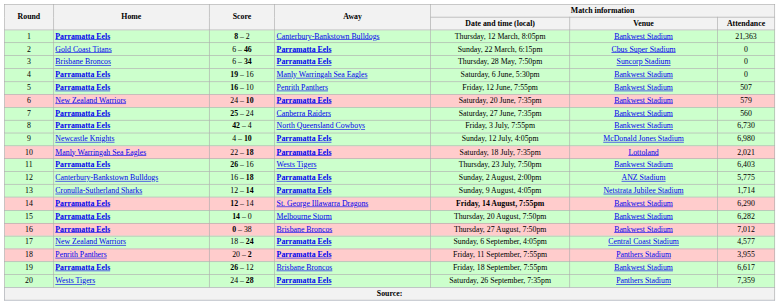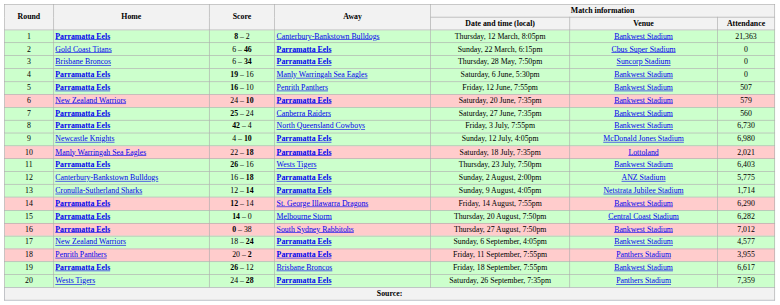 <table class="wikitable" style="font-size:80%; text-align:center; width:100%;">
 <tr>
 <th rowspan="2" style="width:6%;">Round</th>
 <th rowspan="2" style="width:19%;">Home</th>
 <th rowspan="2" style="width:8%;">Score</th>
 <th rowspan="2" style="width:19%;">Away</th>
 <th colspan=6>Match information</th>
 </tr>
 <tr style="background:#ccc;">
 <th width=17%>Date and time (local)</th>
 <th width=18%>Venue</th>
 <th width=7%>Attendance</th>
 </tr>
 <tr style="background:#cfc;">
 <td>1</td>
 <td style="text-align:left;"> <strong><a href='#'>Parramatta Eels</a></strong></td>
 <td><strong>8</strong> – 2</td>
 <td align="left"> <a href='#'>Canterbury-Bankstown Bulldogs</a></td>
 <td>Thursday, 12 March, 8:05pm</td>
 <td><a href='#'>Bankwest Stadium</a></td>
 <td>21,363</td>
 </tr>
 <tr style="background:#cfc;">
 <td>2</td>
 <td align="left"> <a href='#'>Gold Coast Titans</a></td>
 <td>6 – <strong>46</strong></td>
 <td align="left"> <strong><a href='#'>Parramatta Eels</a></strong></td>
 <td>Sunday, 22 March, 6:15pm</td>
 <td><a href='#'>Cbus Super Stadium</a></td>
 <td>0</td>
 </tr>
 <tr style="background:#cfc;">
 <td>3</td>
 <td align="left"> <a href='#'>Brisbane Broncos</a></td>
 <td>6 – <strong>34</strong></td>
 <td align="left"> <strong><a href='#'>Parramatta Eels</a></strong></td>
 <td>Thursday, 28 May, 7:50pm</td>
 <td><a href='#'>Suncorp Stadium</a></td>
 <td>0</td>
 </tr>
 <tr style="background:#cfc;">
 <td>4</td>
 <td align="left"> <strong><a href='#'>Parramatta Eels</a></strong></td>
 <td><strong>19</strong> – 16</td>
 <td align="left"> <a href='#'>Manly Warringah Sea Eagles</a></td>
 <td>Saturday, 6 June, 5:30pm</td>
 <td><a href='#'>Bankwest Stadium</a></td>
 <td>0</td>
 </tr>
 <tr style="background:#cfc;">
 <td>5</td>
 <td align="left"> <strong><a href='#'>Parramatta Eels</a></strong></td>
 <td><strong>16</strong> – 10</td>
 <td align="left"> <a href='#'>Penrith Panthers</a></td>
 <td>Friday, 12 June, 7:55pm</td>
 <td><a href='#'>Bankwest Stadium</a></td>
 <td>507</td>
 </tr>
 <tr style="background:#fcc;">
 <td>6</td>
 <td align="left"> <a href='#'>New Zealand Warriors</a></td>
 <td>24 – <strong>10</strong></td>
 <td align="left"> <strong><a href='#'>Parramatta Eels</a></strong></td>
 <td>Saturday, 20 June, 7:35pm</td>
 <td><a href='#'>Bankwest Stadium</a></td>
 <td>579</td>
 </tr>
 <tr style="background:#cfc;">
 <td>7</td>
 <td align="left"> <strong><a href='#'>Parramatta Eels</a></strong></td>
 <td><strong>25</strong> – 24</td>
 <td align="left"> <a href='#'>Canberra Raiders</a></td>
 <td>Saturday, 27 June, 7:35pm</td>
 <td><a href='#'>Bankwest Stadium</a></td>
 <td>560</td>
 </tr>
 <tr style="background:#cfc;">
 <td>8</td>
 <td align="left"> <strong><a href='#'>Parramatta Eels</a></strong></td>
 <td><strong>42</strong> – 4</td>
 <td align="left"> <a href='#'>North Queensland Cowboys</a></td>
 <td>Friday, 3 July, 7:55pm</td>
 <td><a href='#'>Bankwest Stadium</a></td>
 <td>6,730</td>
 </tr>
 <tr style="background:#cfc;">
 <td>9</td>
 <td align="left"> <a href='#'>Newcastle Knights</a></td>
 <td>4 – <strong>10</strong></td>
 <td align="left"> <strong><a href='#'>Parramatta Eels</a></strong></td>
 <td>Sunday, 12 July, 4:05pm</td>
 <td><a href='#'>McDonald Jones Stadium</a></td>
 <td>6,980</td>
 </tr>
 <tr style="background:#fcc;">
 <td>10</td>
 <td align="left"> <a href='#'>Manly Warringah Sea Eagles</a></td>
 <td>22 – <strong>18</strong></td>
 <td align="left"> <strong><a href='#'>Parramatta Eels</a></strong></td>
 <td>Saturday, 18 July, 7:35pm</td>
 <td><a href='#'>Lottoland</a></td>
 <td>2,021</td>
 </tr>
 <tr style="background:#cfc;">
 <td>11</td>
 <td align="left"> <strong><a href='#'>Parramatta Eels</a></strong></td>
 <td><strong>26</strong> – 16</td>
 <td align="left"> <a href='#'>Wests Tigers</a></td>
 <td>Thursday, 23 July, 7:50pm</td>
 <td><a href='#'>Bankwest Stadium</a></td>
 <td>6,403</td>
 </tr>
 <tr style="background:#cfc;">
 <td>12</td>
 <td align="left"> <a href='#'>Canterbury-Bankstown Bulldogs</a></td>
 <td>16 – <strong>18</strong></td>
 <td align="left"> <strong><a href='#'>Parramatta Eels</a></strong></td>
 <td>Sunday, 2 August, 2:00pm</td>
 <td><a href='#'>ANZ Stadium</a></td>
 <td>5,775</td>
 </tr>
 <tr style="background:#cfc;">
 <td>13</td>
 <td align="left"> <a href='#'>Cronulla-Sutherland Sharks</a></td>
 <td>12 – <strong>14</strong></td>
 <td align="left"> <strong><a href='#'>Parramatta Eels</a></strong></td>
 <td>Sunday, 9 August, 4:05pm</td>
 <td><a href='#'>Netstrata Jubilee Stadium</a></td>
 <td>1,714</td>
 </tr>
 <tr style="background:#fcc;">
 <td>14</td>
 <td align="left"> <strong><a href='#'>Parramatta Eels</a></strong></td>
 <td><strong>12</strong> – 14</td>
 <td align="left"> <a href='#'>St. George Illawarra Dragons</a></td>
-<td><strong>Friday, 14 August, 7:55pm</strong></td>
+<td>Friday, 14 August, 7:55pm</td>
 <td><a href='#'>Bankwest Stadium</a></td>
 <td>6,290</td>
 </tr>
 <tr style="background:#cfc;">
 <td>15</td>
 <td align="left"> <strong><a href='#'>Parramatta Eels</a></strong></td>
 <td><strong>14</strong> – 0</td>
 <td align="left"> <a href='#'>Melbourne Storm</a></td>
 <td>Thursday, 20 August, 7:50pm</td>
-<td><a href='#'>Bankwest Stadium</a></td>
+<td><a href='#'>Central Coast Stadium</a></td>
 <td>6,282</td>
 </tr>
 <tr style="background:#fcc;">
 <td>16</td>
 <td align="left"> <strong><a href='#'>Parramatta Eels</a></strong></td>
 <td><strong>0</strong> – 38</td>
-<td align="left"> <a href='#'>Brisbane Broncos</a></td>
+<td align="left"> <a href='#'>South Sydney Rabbitohs</a></td>
 <td>Thursday, 27 August, 7:50pm</td>
 <td><a href='#'>Bankwest Stadium</a></td>
 <td>7,012</td>
 </tr>
 <tr style="background:#cfc;">
 <td>17</td>
 <td align="left"> <a href='#'>New Zealand Warriors</a></td>
 <td>18 – <strong>24</strong></td>
 <td align="left"> <strong><a href='#'>Parramatta Eels</a></strong></td>
 <td>Sunday, 6 September, 4:05pm</td>
-<td><a href='#'>Central Coast Stadium</a></td>
+<td><a href='#'>Bankwest Stadium</a></td>
 <td>4,577</td>
 </tr>
 <tr style="background:#fcc;">
 <td>18</td>
 <td align="left"> <a href='#'>Penrith Panthers</a></td>
 <td>20 – <strong>2</strong></td>
 <td align="left"> <strong><a href='#'>Parramatta Eels</a></strong></td>
 <td>Friday, 11 September, 7:55pm</td>
 <td><a href='#'>Panthers Stadium</a></td>
 <td>3,955</td>
 </tr>
 <tr style="background:#cfc;">
 <td>19</td>
 <td align="left"> <strong><a href='#'>Parramatta Eels</a></strong></td>
 <td><strong>26</strong> – 12</td>
 <td align="left"> <a href='#'>Brisbane Broncos</a></td>
 <td>Friday, 18 September, 7:55pm</td>
 <td><a href='#'>Bankwest Stadium</a></td>
 <td>6,617</td>
 </tr>
 <tr style="background:#cfc;">
 <td>20</td>
 <td align="left"> <a href='#'>Wests Tigers</a></td>
 <td>24 – <strong>28</strong></td>
 <td align="left"> <strong><a href='#'>Parramatta Eels</a></strong></td>
 <td>Saturday, 26 September, 7:35pm</td>
 <td><a href='#'>Panthers Stadium</a></td>
 <td>7,359</td>
 </tr>
 <tr style="background:#c1d8ff;">
 <th colspan=7>Source:</th>
 </tr>
 </table>
